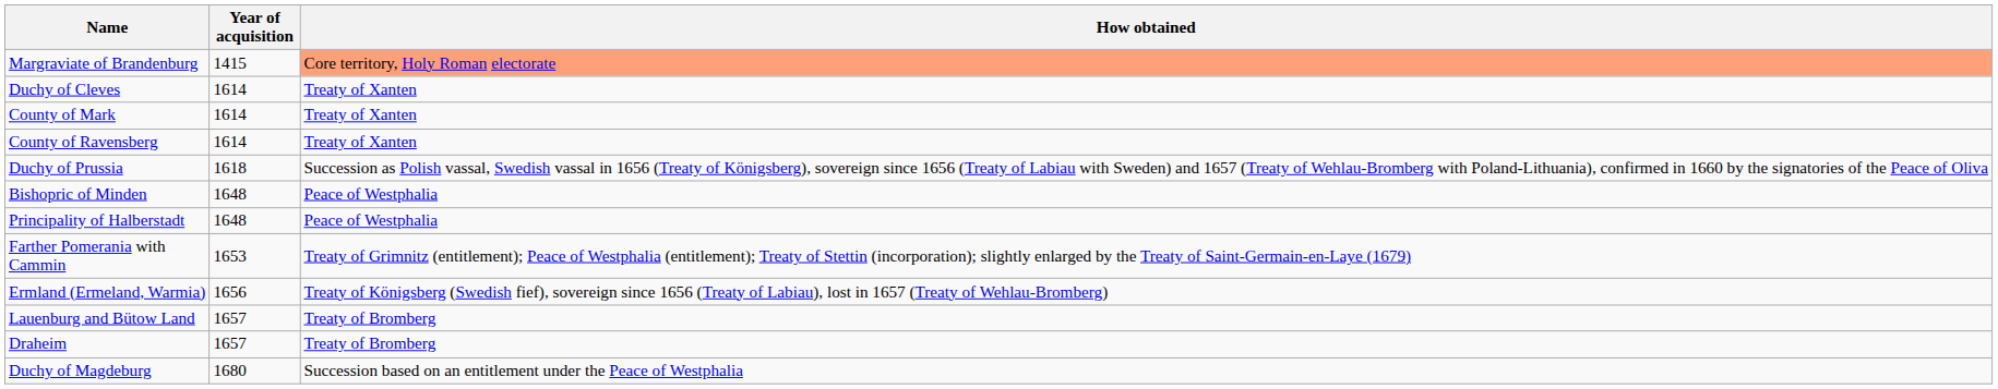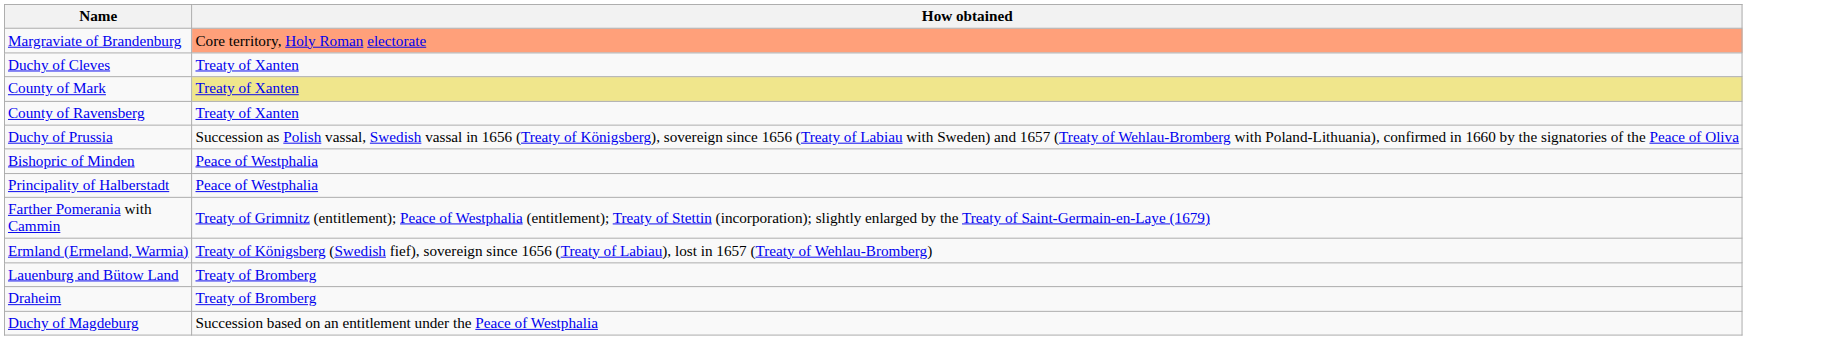 <table class="wikitable sortable sort-under-center">
 <tr>
 <th width=190>Name</th>
-<th width=80>Year of acquisition</th>
 <th class=unsortable>How obtained</th>
 </tr>
 <tr>
 <td><a href='#'>Margraviate of Brandenburg</a></td>
-<td>1415</td>
 <td style="background: lightsalmon;">Core territory, <a href='#'>Holy Roman</a> <a href='#'>electorate</a></td>
 </tr>
 <tr>
 <td><a href='#'>Duchy of Cleves</a></td>
-<td>1614</td>
 <td><a href='#'>Treaty of Xanten</a></td>
 </tr>
 <tr>
 <td><a href='#'>County of Mark</a></td>
-<td>1614</td>
-<td><a href='#'>Treaty of Xanten</a></td>
+<td style="background: khaki;"><a href='#'>Treaty of Xanten</a></td>
 </tr>
 <tr>
 <td><a href='#'>County of Ravensberg</a></td>
-<td>1614</td>
 <td><a href='#'>Treaty of Xanten</a></td>
 </tr>
 <tr>
 <td><a href='#'>Duchy of Prussia</a></td>
-<td>1618</td>
 <td>Succession as <a href='#'>Polish</a> vassal, <a href='#'>Swedish</a> vassal in 1656 (<a href='#'>Treaty of Königsberg</a>), sovereign since 1656 (<a href='#'>Treaty of Labiau</a> with Sweden) and 1657 (<a href='#'>Treaty of Wehlau-Bromberg</a> with Poland-Lithuania), confirmed in 1660 by the signatories of the <a href='#'>Peace of Oliva</a></td>
 </tr>
 <tr>
 <td><a href='#'>Bishopric of Minden</a></td>
-<td>1648</td>
 <td><a href='#'>Peace of Westphalia</a></td>
 </tr>
 <tr>
 <td><a href='#'>Principality of Halberstadt</a></td>
-<td>1648</td>
 <td><a href='#'>Peace of Westphalia</a></td>
 </tr>
 <tr>
 <td><a href='#'>Farther Pomerania</a> with <a href='#'>Cammin</a></td>
-<td>1653</td>
 <td><a href='#'>Treaty of Grimnitz</a> (entitlement); <a href='#'>Peace of Westphalia</a> (entitlement); <a href='#'>Treaty of Stettin</a> (incorporation); slightly enlarged by the <a href='#'>Treaty of Saint-Germain-en-Laye (1679)</a></td>
 </tr>
 <tr>
 <td><a href='#'>Ermland (Ermeland, Warmia)</a></td>
-<td>1656</td>
 <td><a href='#'>Treaty of Königsberg</a> (<a href='#'>Swedish</a> fief), sovereign since 1656 (<a href='#'>Treaty of Labiau</a>), lost in 1657 (<a href='#'>Treaty of Wehlau-Bromberg</a>)</td>
 </tr>
 <tr>
 <td><a href='#'>Lauenburg and Bütow Land</a></td>
-<td>1657</td>
 <td><a href='#'>Treaty of Bromberg</a></td>
 </tr>
 <tr>
 <td><a href='#'>Draheim</a></td>
-<td>1657</td>
 <td><a href='#'>Treaty of Bromberg</a></td>
 </tr>
 <tr>
 <td><a href='#'>Duchy of Magdeburg</a></td>
-<td>1680</td>
 <td>Succession based on an entitlement under the <a href='#'>Peace of Westphalia</a></td>
 </tr>
 </table>
